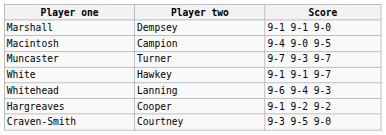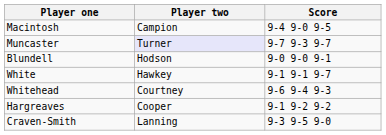 <table class="wikitable">
 <tr>
 <th width=170>Player one</th>
 <th width=170>Player two</th>
 <th width=150>Score</th>
-</tr>
-<tr>
-<td> Marshall</td>
-<td> Dempsey</td>
-<td>9-1 9-1 9-0</td>
 </tr>
 <tr>
 <td> Macintosh</td>
 <td> Campion</td>
 <td>9-4 9-0 9-5</td>
 </tr>
 <tr>
 <td> Muncaster</td>
-<td> Turner</td>
+<td style="background: lavender;"> Turner</td>
 <td>9-7 9-3 9-7</td>
+</tr>
+<tr>
+<td> Blundell</td>
+<td> Hodson</td>
+<td>9-0 9-0 9-1</td>
 </tr>
 <tr>
 <td> White</td>
 <td> Hawkey</td>
 <td>9-1 9-1 9-7</td>
 </tr>
 <tr>
 <td> Whitehead</td>
-<td> Lanning</td>
+<td> Courtney</td>
 <td>9-6 9-4 9-3</td>
 </tr>
 <tr>
 <td> Hargreaves</td>
 <td> Cooper</td>
 <td>9-1 9-2 9-2</td>
 </tr>
 <tr>
 <td> Craven-Smith</td>
-<td> Courtney</td>
+<td> Lanning</td>
 <td>9-3 9-5 9-0</td>
 </tr>
 </table>
